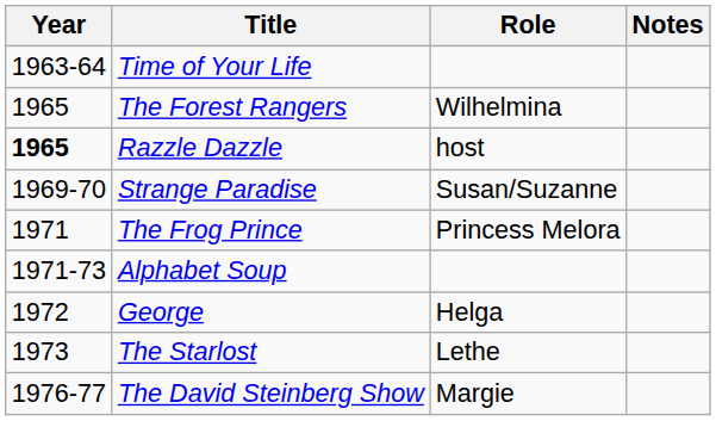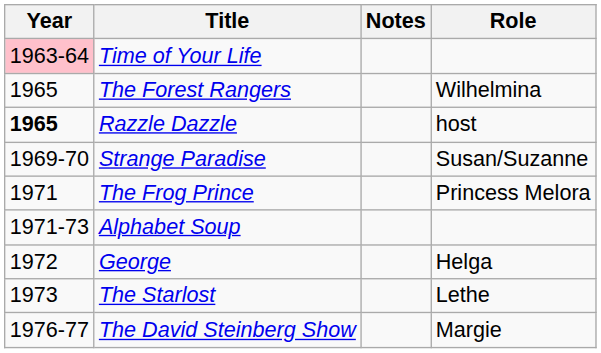 <table class="wikitable sortable">
 <tr>
 <th>Year</th>
 <th>Title</th>
+<th class="unsortable">Notes</th>
 <th>Role</th>
-<th class="unsortable">Notes</th>
 </tr>
 <tr>
-<td>1963-64</td>
+<td style="background: pink;">1963-64</td>
 <td><em><a href='#'>Time of Your Life</a></em></td>
 <td></td>
 <td></td>
 </tr>
 <tr>
 <td>1965</td>
 <td data-sort-value="Forest Rangers, The"><em><a href='#'>The Forest Rangers</a></em></td>
+<td></td>
 <td>Wilhelmina</td>
-<td></td>
 </tr>
 <tr>
 <td><strong>1965</strong></td>
 <td><em><a href='#'>Razzle Dazzle</a></em></td>
+<td></td>
 <td>host</td>
-<td></td>
 </tr>
 <tr>
 <td>1969-70</td>
 <td><em><a href='#'>Strange Paradise</a></em></td>
+<td></td>
 <td>Susan/Suzanne</td>
-<td></td>
 </tr>
 <tr>
 <td>1971</td>
 <td data-sort-value="Frog Prince, The"><em><a href='#'>The Frog Prince</a></em></td>
+<td></td>
 <td>Princess Melora</td>
-<td></td>
 </tr>
 <tr>
 <td>1971-73</td>
 <td><em><a href='#'>Alphabet Soup</a></em></td>
 <td></td>
 <td></td>
 </tr>
 <tr>
 <td>1972</td>
 <td><em><a href='#'>George</a></em></td>
+<td></td>
 <td>Helga</td>
-<td></td>
 </tr>
 <tr>
 <td>1973</td>
 <td data-sort-value="Starlost, The"><em><a href='#'>The Starlost</a></em></td>
+<td></td>
 <td>Lethe</td>
-<td></td>
 </tr>
 <tr>
 <td>1976-77</td>
 <td data-sort-value="David Steinberg Show, The"><em><a href='#'>The David Steinberg Show</a></em></td>
+<td></td>
 <td>Margie</td>
-<td></td>
 </tr>
 </table>
